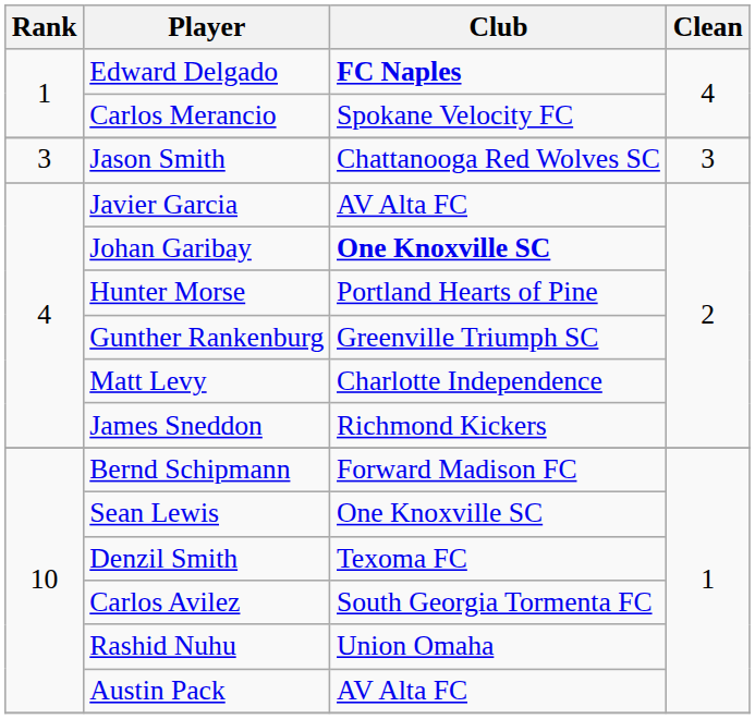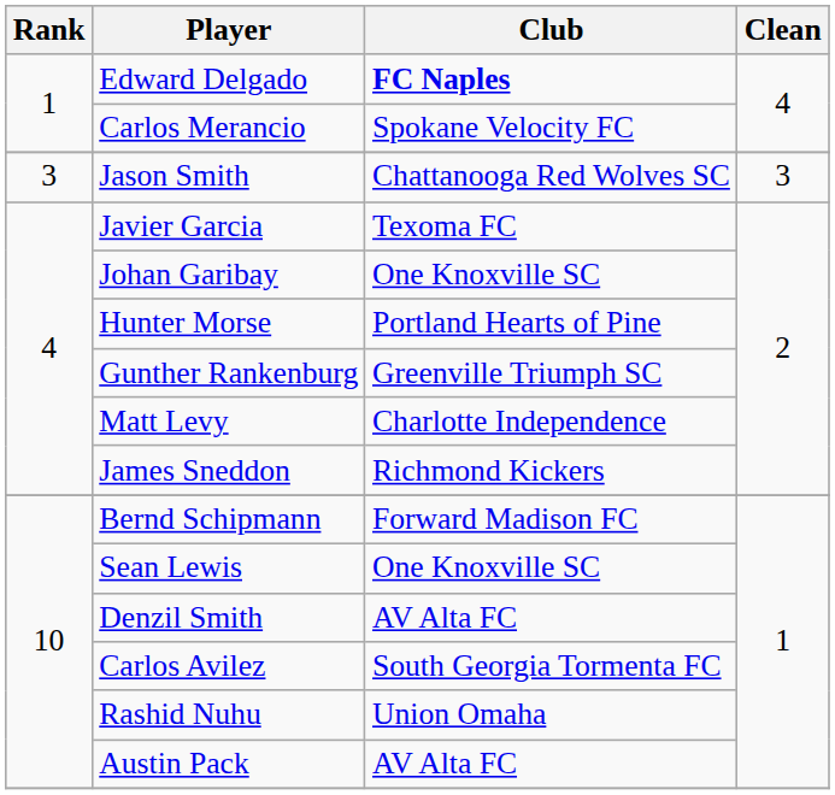 <table class="wikitable" style="text-align:center">
 <tr>
 <th>Rank</th>
 <th>Player</th>
 <th>Club</th>
 <th>Clean</th>
 </tr>
 <tr>
 <td rowspan="2">1</td>
 <td align="left"> <a href='#'>Edward Delgado</a></td>
 <td align="left"><strong><a href='#'>FC Naples</a></strong></td>
 <td rowspan="2">4</td>
 </tr>
 <tr>
 <td align="left"> <a href='#'>Carlos Merancio</a></td>
 <td align="left"><a href='#'>Spokane Velocity FC</a></td>
 </tr>
 <tr>
 </tr>
 <tr>
 <td>3</td>
 <td align="left"> <a href='#'>Jason Smith</a></td>
 <td align="left"><a href='#'>Chattanooga Red Wolves SC</a></td>
 <td>3</td>
 </tr>
 <tr>
 <td rowspan="6">4</td>
 <td align="left"> <a href='#'> Javier Garcia</a></td>
-<td align="left"><a href='#'>AV Alta FC</a></td>
+<td align="left"><a href='#'>Texoma FC</a></td>
 <td rowspan="6">2</td>
 </tr>
 <tr>
 <td align="left"> <a href='#'>Johan Garibay</a></td>
-<td align="left"><strong><a href='#'>One Knoxville SC</a></strong></td>
+<td align="left"><a href='#'>One Knoxville SC</a></td>
 </tr>
 <tr>
 <td align="left"> <a href='#'>Hunter Morse</a></td>
 <td align="left"><a href='#'>Portland Hearts of Pine</a></td>
 </tr>
 <tr>
 <td align="left"> <a href='#'>Gunther Rankenburg</a></td>
 <td align="left"><a href='#'>Greenville Triumph SC</a></td>
 </tr>
 <tr>
 <td align="left"> <a href='#'>Matt Levy</a></td>
 <td align="left"><a href='#'>Charlotte Independence</a></td>
 </tr>
 <tr>
 <td align="left"> <a href='#'>James Sneddon</a></td>
 <td align="left"><a href='#'>Richmond Kickers</a></td>
 </tr>
 <tr>
 </tr>
 <tr>
 <td rowspan="6">10</td>
 <td align="left"> <a href='#'>Bernd Schipmann</a></td>
 <td align="left"><a href='#'>Forward Madison FC</a></td>
 <td rowspan="6">1</td>
 </tr>
 <tr>
 <td align="left"> <a href='#'>Sean Lewis</a></td>
 <td align="left"><a href='#'>One Knoxville SC</a></td>
 </tr>
 <tr>
 <td align="left"> <a href='#'>Denzil Smith</a></td>
-<td align="left"><a href='#'>Texoma FC</a></td>
+<td align="left"><a href='#'>AV Alta FC</a></td>
 </tr>
 <tr>
 <td align="left"> <a href='#'>Carlos Avilez</a></td>
 <td align="left"><a href='#'>South Georgia Tormenta FC</a></td>
 </tr>
 <tr>
 <td align="left"> <a href='#'>Rashid Nuhu</a></td>
 <td align="left"><a href='#'>Union Omaha</a></td>
 </tr>
 <tr>
 <td align="left"> <a href='#'>Austin Pack</a></td>
 <td align="left"><a href='#'>AV Alta FC</a></td>
 </tr>
 <tr>
 </tr>
 </table>
